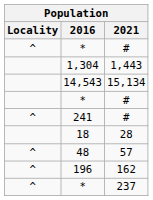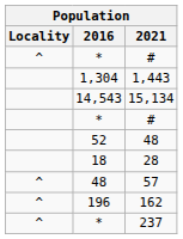 <table class="wikitable" style="text-align:center;">
 <tr>
 <th colspan="3" style="text-align:center;  font-weight:bold">Population</th>
 </tr>
 <tr>
 <th style="text-align:center; background:  font-weight:bold">Locality</th>
 <th style="text-align:center; background:  font-weight:bold"><strong>2016</strong></th>
 <th style="text-align:center; background:  font-weight:bold"><strong>2021</strong></th>
 </tr>
 <tr>
 <td>^</td>
 <td>*</td>
 <td>#</td>
 </tr>
 <tr>
 <td></td>
 <td>1,304</td>
 <td>1,443</td>
 </tr>
 <tr>
 <td></td>
 <td>14,543</td>
 <td>15,134</td>
 </tr>
 <tr>
 <td></td>
 <td>*</td>
 <td>#</td>
 </tr>
 <tr>
-<td>^</td>
-<td>241</td>
-<td>#</td>
+<td></td>
+<td>52</td>
+<td>48</td>
 </tr>
 <tr>
 <td></td>
 <td>18</td>
 <td>28</td>
 </tr>
 <tr>
 <td>^</td>
 <td>48</td>
 <td>57</td>
 </tr>
 <tr>
 <td>^</td>
 <td>196</td>
 <td>162</td>
 </tr>
 <tr>
 <td>^</td>
 <td>*</td>
 <td>237</td>
 </tr>
 </table>
